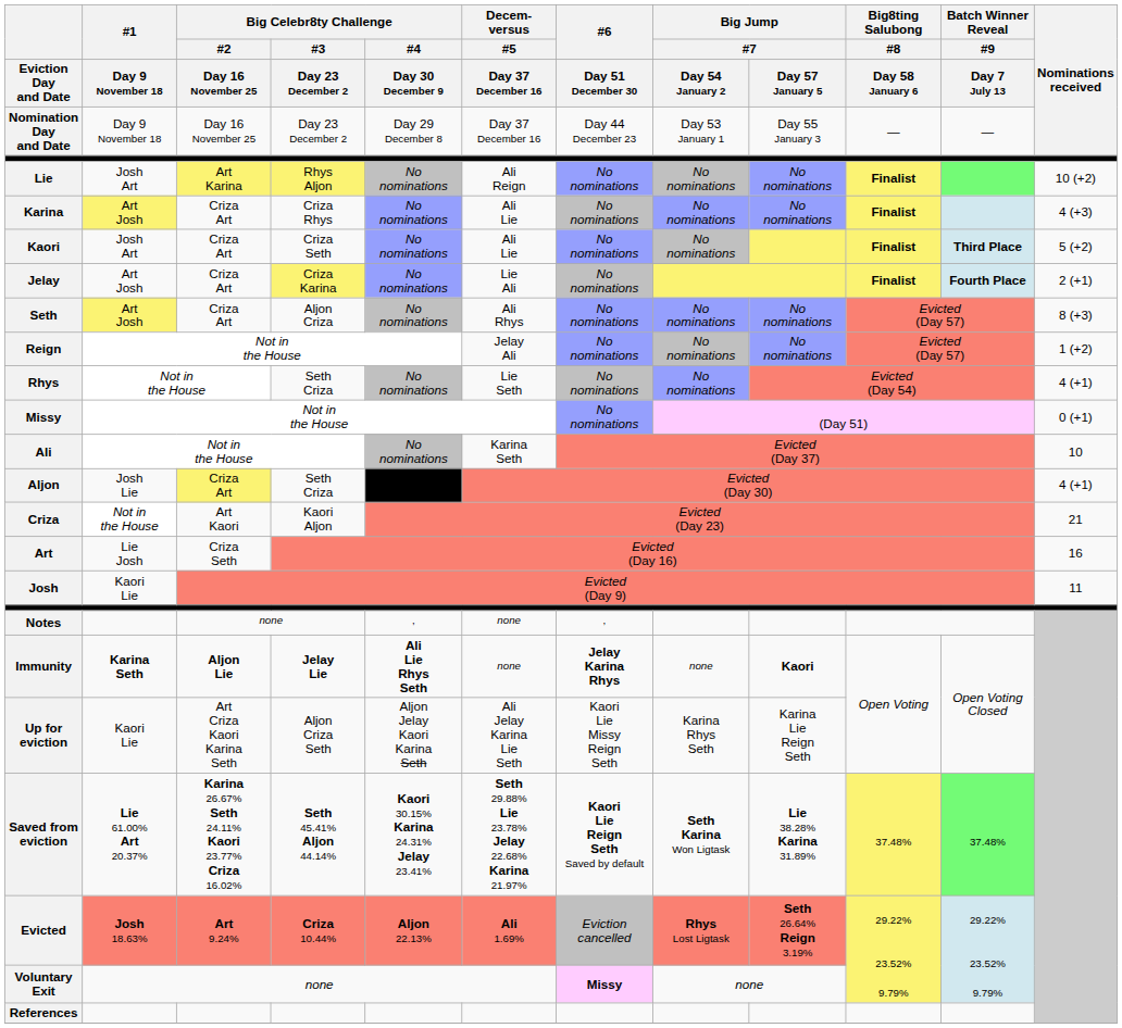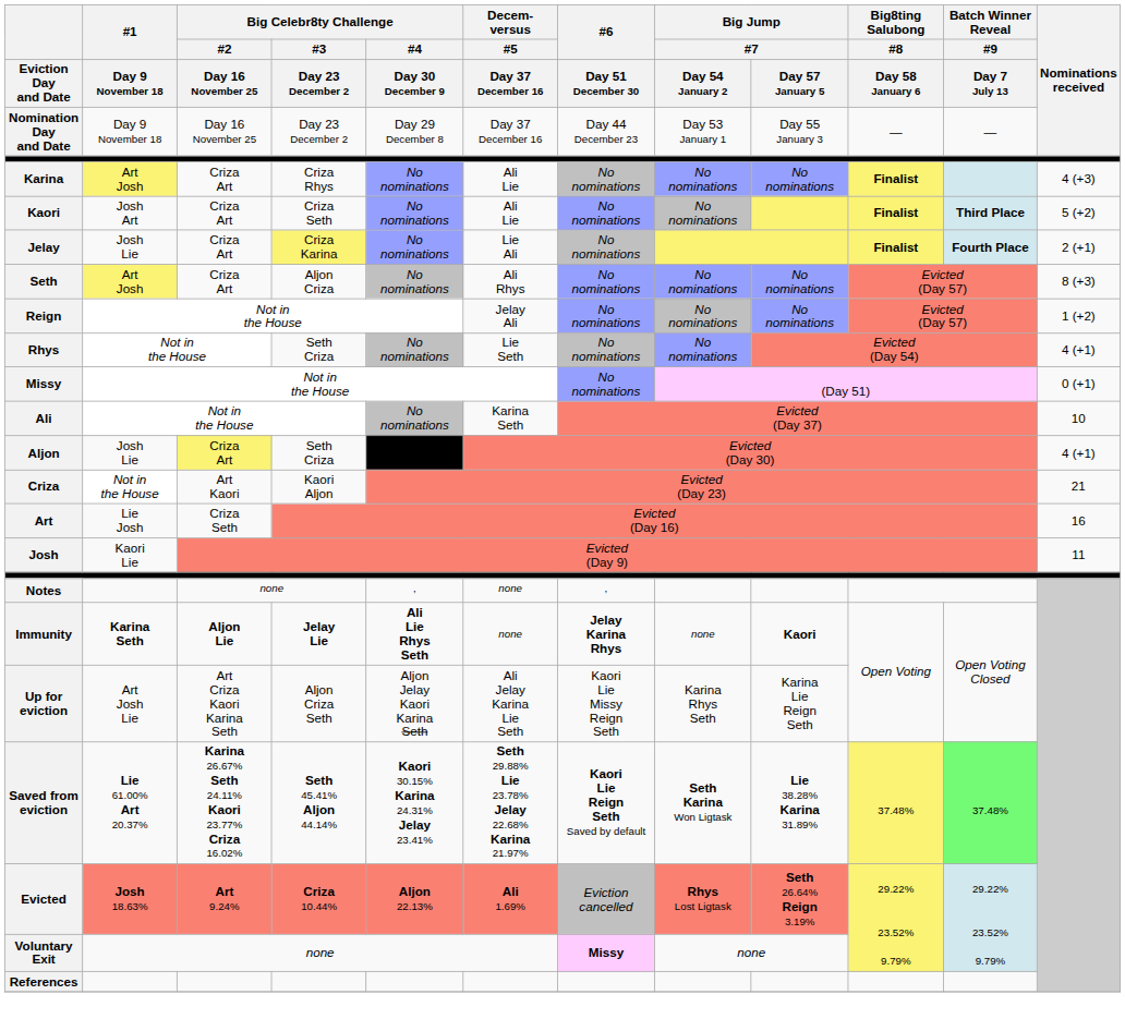 <table class="wikitable" style="text-align:center; font-size:90%; line-height:16px; width:100%;">
 <tr>
 <th rowspan="2" style="width:07%;"></th>
 <th rowspan="2" style="width:09%;">#1</th>
 <th colspan="3" style="width:27%;">Big Celebr8ty Challenge</th>
 <th style="width:09%;">Decem-<br>versus</th>
 <th rowspan="2" style="width:09%;">#6</th>
 <th colspan="2" style="width:18%;">Big Jump</th>
 <th>Big8ting Salubong</th>
 <th>Batch Winner Reveal</th>
 <th style="width:05%" rowspan="4">Nominations<br>received</th>
 </tr>
 <tr>
 <th style="width:09%;">#2</th>
 <th style="width:09%;">#3</th>
 <th style="width:09%;">#4</th>
 <th style="width:09%;">#5</th>
 <th colspan="2" style="width:09%;">#7</th>
 <th style="width:09%;">#8</th>
 <th style="width:09%;">#9</th>
 </tr>
 <tr>
 <th>Eviction Day<br>and Date</th>
 <th>Day 9<br><small>November 18</small></th>
 <th>Day 16<br><small>November 25</small></th>
 <th>Day 23<br><small>December 2</small></th>
 <th>Day 30<br><small>December 9</small></th>
 <th>Day 37<br><small>December 16</small></th>
 <th>Day 51<br><small>December 30</small></th>
 <th style="width:09%;">Day 54<br><small>January 2</small></th>
 <th style="width:09%;">Day 57<br><small>January 5</small></th>
 <th>Day 58<br><small>January 6</small></th>
 <th><span>Day 7</span><br><small>July 13</small></th>
 </tr>
 <tr>
 <th>Nomination Day<br>and Date</th>
 <td>Day 9<br><small>November 18</small></td>
 <td>Day 16<br><small>November 25</small></td>
 <td>Day 23<br><small>December 2</small></td>
 <td>Day 29<br><small>December 8</small></td>
 <td>Day 37<br><small>December 16</small></td>
 <td>Day 44<br><small>December 23</small></td>
 <td>Day 53<br><small>January 1</small></td>
 <td>Day 55<br><small>January 3</small></td>
 <td>—</td>
 <td>—</td>
 </tr>
 <tr>
 <th style="background:#000000;" colspan="12"></th>
 </tr>
 <tr>
-<th>Lie</th>
-<td>Josh<br>Art</td>
-<td style="background:#FBF373;">Art<br>Karina</td>
-<td style="background:#FBF373;">Rhys<br>Aljon</td>
-<td style="background:#C0C0C0;"><em>No<br>nominations</em></td>
-<td>Ali<br>Reign</td>
-<td style="background:#959FFD;"><em>No<br>nominations</em></td>
-<td style="background:#C0C0C0;"><em>No<br>nominations</em></td>
-<td style="background:#959FFD;"><em>No<br>nominations</em></td>
-<td style="background:#FBF373;"><strong>Finalist</strong><br></td>
-<td style="background:#73FB76;"><br></td>
-<td>10 (+2)</td>
-</tr>
-<tr>
 <th>Karina</th>
 <td style="background:#FBF373;">Art<br>Josh</td>
 <td>Criza<br>Art</td>
 <td>Criza<br>Rhys</td>
 <td style="background:#959FFD;"><em>No<br>nominations</em></td>
 <td>Ali<br>Lie</td>
 <td style="background:#C0C0C0;"><em>No<br>nominations</em></td>
 <td style="background:#959FFD;"><em>No<br>nominations</em></td>
 <td style="background:#959FFD;"><em>No<br>nominations</em></td>
 <td style="background:#FBF373;"><strong>Finalist</strong><br></td>
 <td style="background:#D1E8EF;"><br></td>
 <td>4 (+3)</td>
 </tr>
 <tr>
 <th>Kaori</th>
 <td>Josh<br>Art</td>
 <td>Criza<br>Art</td>
 <td>Criza<br>Seth</td>
 <td style="background:#959FFD;"><em>No<br>nominations</em></td>
 <td>Ali<br>Lie</td>
 <td style="background:#959FFD;"><em>No<br>nominations</em></td>
 <td style="background:#C0C0C0;"><em>No<br>nominations</em></td>
 <td style="background:#FBF373;"></td>
 <td style="background:#FBF373;"><strong>Finalist</strong><br></td>
 <td style="background:#D1E8EF;"><strong>Third Place</strong><br></td>
 <td>5 (+2)</td>
 </tr>
 <tr>
 <th>Jelay</th>
-<td>Art<br>Josh</td>
+<td>Josh<br>Lie</td>
 <td>Criza<br>Art</td>
 <td style="background:#FBF373;">Criza<br>Karina</td>
 <td style="background:#959FFD;"><em>No<br>nominations</em></td>
 <td>Lie<br>Ali</td>
 <td style="background:#C0C0C0;"><em>No<br>nominations</em></td>
 <td colspan="2" style="background:#FBF373;"></td>
 <td style="background:#FBF373;"><strong>Finalist</strong><br></td>
 <td style="background:#D1E8EF;"><strong>Fourth Place</strong><br></td>
 <td>2 (+1)</td>
 </tr>
 <tr>
 <th>Seth</th>
 <td style="background:#FBF373;">Art<br>Josh</td>
 <td>Criza<br>Art</td>
 <td>Aljon<br>Criza</td>
 <td style="background:#C0C0C0;"><em>No<br>nominations</em></td>
 <td>Ali<br>Rhys</td>
 <td style="background:#959FFD;"><em>No<br>nominations</em></td>
 <td style="background:#959FFD;"><em>No<br>nominations</em></td>
 <td style="background:#959FFD;"><em>No<br>nominations</em></td>
 <td colspan="2" style="background:#FA8072;"><em>Evicted</em><br>(Day 57)</td>
 <td>8 (+3)</td>
 </tr>
 <tr>
 <th>Reign</th>
 <td colspan="4" style="background-color:#FFFFFF"><em>Not in<br>the House</em></td>
 <td>Jelay<br>Ali</td>
 <td style="background:#959FFD;"><em>No<br>nominations</em></td>
 <td style="background:#C0C0C0;"><em>No<br>nominations</em></td>
 <td style="background:#959FFD;"><em>No<br>nominations</em></td>
 <td colspan="2" style="background:#FA8072;"><em>Evicted</em><br>(Day 57)</td>
 <td>1 (+2)</td>
 </tr>
 <tr>
 <th>Rhys</th>
 <td colspan="2" style="background-color:#FFFFFF"><em>Not in<br>the House</em></td>
 <td>Seth<br>Criza</td>
 <td style="background:#C0C0C0;"><em>No<br>nominations</em></td>
 <td>Lie<br>Seth</td>
 <td style="background:#C0C0C0;"><em>No<br>nominations</em></td>
 <td style="background:#959FFD;"><em>No<br>nominations</em></td>
 <td colspan="3" style="background:#FA8072"><em>Evicted</em><br>(Day 54)</td>
 <td>4 (+1)</td>
 </tr>
 <tr>
 <th>Missy</th>
 <td colspan="5" style="background-color:#FFFFFF"><em>Not in<br>the House</em></td>
 <td style="background:#959FFD;"><em>No<br>nominations</em></td>
 <td colspan="4" style="background-color:#FFCCFF"><br>(Day 51)</td>
 <td>0 (+1)</td>
 </tr>
 <tr>
 <th>Ali</th>
 <td colspan="3" style="background-color:#FFFFFF"><em>Not in<br>the House</em></td>
 <td style="background:#C0C0C0;"><em>No<br>nominations</em></td>
 <td>Karina<br>Seth</td>
 <td colspan="5" style="background:#FA8072"><em>Evicted</em><br>(Day 37)</td>
 <td>10</td>
 </tr>
 <tr>
 <th>Aljon</th>
 <td>Josh<br>Lie</td>
 <td style="background:#FBF373;">Criza<br>Art</td>
 <td>Seth<br>Criza</td>
 <td style="background:#000000;"></td>
 <td colspan="6" style="background:#FA8072"><em>Evicted</em><br>(Day 30)</td>
 <td>4 (+1)</td>
 </tr>
 <tr>
 <th>Criza</th>
 <td style="background-color:#FFFFFF"><em>Not in<br>the House</em></td>
 <td>Art<br>Kaori</td>
 <td>Kaori<br>Aljon</td>
 <td colspan="7" style="background:#FA8072"><em>Evicted</em><br>(Day 23)</td>
 <td>21</td>
 </tr>
 <tr>
 <th>Art</th>
 <td>Lie<br>Josh</td>
 <td>Criza<br>Seth</td>
 <td colspan="8" style="background:#FA8072"><em>Evicted</em><br>(Day 16)</td>
 <td>16</td>
 </tr>
 <tr>
 <th>Josh</th>
 <td>Kaori<br>Lie</td>
 <td colspan="9" style="background:#FA8072"><em>Evicted</em><br>(Day 9)</td>
 <td>11</td>
 </tr>
 <tr>
 <th style="background:#000000;" colspan="12"></th>
 </tr>
 <tr>
 <th>Notes</th>
 <td></td>
 <td colspan="2"><sup><em>none</em></sup></td>
 <td><sup>,</sup> </td>
 <td colspan="1"><sup><em>none</em></sup></td>
 <td><sup>,</sup> </td>
 <td></td>
 <td></td>
 <td colspan="2"></td>
 <td rowspan="7" style="background:#CCCCCC"></td>
 </tr>
 <tr>
 <th>Immunity</th>
 <td><strong>Karina</strong><br><strong>Seth</strong></td>
 <td><strong>Aljon</strong><br><strong>Lie</strong></td>
 <td><strong>Jelay</strong><br><strong>Lie</strong></td>
 <td><strong>Ali</strong><br><strong>Lie</strong><br><strong>Rhys</strong><br><strong>Seth</strong></td>
 <td><small><em>none</em></small></td>
 <td><strong>Jelay</strong><br><strong>Karina</strong><br><strong>Rhys</strong></td>
 <td><small><em>none</em></small></td>
 <td><strong>Kaori</strong></td>
 <td rowspan="2"><em>Open Voting</em></td>
 <td rowspan="2"><em>Open Voting Closed</em></td>
 </tr>
 <tr>
 <th>Up for eviction</th>
-<td>Kaori<br>Lie</td>
+<td>Art<br>Josh<br>Lie</td>
 <td>Art<br>Criza<br>Kaori<br>Karina<br>Seth</td>
 <td>Aljon<br>Criza<br>Seth</td>
 <td>Aljon<br>Jelay<br>Kaori<br>Karina<br><s>Seth</s></td>
 <td>Ali<br>Jelay<br>Karina<br>Lie<br>Seth</td>
 <td>Kaori<br>Lie<br>Missy<br>Reign<br>Seth</td>
 <td>Karina<br>Rhys<br>Seth</td>
 <td>Karina<br>Lie<br>Reign<br>Seth</td>
 </tr>
 <tr>
 <th>Saved from eviction</th>
 <td><strong>Lie</strong><br><small>61.00%</small><br><strong>Art</strong><br><small>20.37%</small></td>
 <td><strong>Karina</strong><br><small>26.67%</small><br><strong>Seth</strong><br><small>24.11%</small><br><strong>Kaori</strong><br><small>23.77%</small><br><strong>Criza</strong><br><small>16.02%</small></td>
 <td><strong>Seth</strong><br><small>45.41%</small><br><strong>Aljon</strong><br><small>44.14%</small></td>
 <td><strong>Kaori</strong><br><small>30.15%</small><br><strong>Karina</strong><br><small>24.31%</small><br> <strong>Jelay</strong><br><small>23.41%</small></td>
 <td><strong>Seth</strong><br><small>29.88%</small><br><strong>Lie</strong><br><small>23.78%</small><br><strong>Jelay</strong><br><small>22.68%</small><br><strong>Karina</strong><br><small>21.97%</small></td>
 <td><strong>Kaori</strong><br><strong>Lie</strong><br><strong>Reign</strong><br><strong>Seth</strong><br><small>Saved by default</small></td>
 <td><strong>Seth</strong><br><strong>Karina</strong><br><small>Won Ligtask</small></td>
 <td><strong>Lie</strong><br><small>38.28%</small><br><strong>Karina</strong><br><small>31.89%</small></td>
 <td style="background:#FBF373;"><strong></strong><br><small>37.48%</small></td>
 <td style="background:#73FB76;"><strong></strong><br><small>37.48%</small></td>
 </tr>
 <tr>
 <th>Evicted</th>
 <td style="background:#FA8072"><strong>Josh</strong><br><small>18.63%</small></td>
 <td style="background:#FA8072"><strong>Art</strong><br><small>9.24%</small></td>
 <td style="background:#FA8072"><strong>Criza</strong><br><small>10.44%</small></td>
 <td style="background:#FA8072"><strong>Aljon</strong><br><small>22.13%</small></td>
 <td style="background:#FA8072"><strong>Ali</strong><br><small>1.69%</small></td>
 <td style="background:#C0C0C0"><em>Eviction cancelled</em></td>
 <td style="background:#FA8072" align="center"><strong>Rhys</strong><br><small>Lost Ligtask</small></td>
 <td style="background:#FA8072"><strong>Seth</strong><br><small>26.64%</small><br><strong>Reign</strong><br><small>3.19%</small></td>
 <td rowspan="2" style="background:#FBF373;"><strong></strong><br><small>29.22%</small><br><br><strong></strong><br><small>23.52%</small><br><strong></strong><br><small>9.79%</small></td>
 <td rowspan="2" style="background:#D1E8EF"><strong></strong><br><small>29.22%</small><br><br><strong></strong><br><small>23.52%</small><br><strong></strong><br><small>9.79%</small></td>
 </tr>
 <tr>
 <th>Voluntary Exit</th>
 <td colspan="5"><em>none</em></td>
 <td style="background:#FFCCFF"><strong>Missy</strong></td>
 <td colspan="2"><em>none</em></td>
 </tr>
 <tr>
 <th>References</th>
 <td></td>
 <td></td>
 <td></td>
 <td></td>
 <td></td>
 <td></td>
 <td></td>
 <td></td>
 <td></td>
 <td></td>
 </tr>
 <tr>
 </tr>
 </table>
